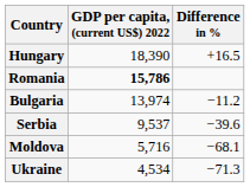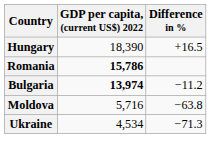 <table border="1" class="wikitable">
 <tr ---->
 <th>Country</th>
 <th>GDP per capita,<br> <small>(current US$) 2022</small></th>
 <th>Difference <br> <small> in %</small></th>
 </tr>
 <tr align="right">
 <th align="left">Hungary</th>
 <td>18,390</td>
 <td>+16.5</td>
 </tr>
 <tr align="right">
 <th align="left">Romania</th>
 <td><strong>15,786</strong></td>
 </tr>
 <tr align="right">
 <th align="left">Bulgaria</th>
-<td>13,974</td>
+<td><strong>13,974</strong></td>
 <td>−11.2</td>
-</tr>
-<tr align="right">
-<th align="left">Serbia</th>
-<td>9,537</td>
-<td>−39.6</td>
 </tr>
 <tr align="right">
 <th align="left">Moldova</th>
 <td>5,716</td>
-<td>−68.1</td>
+<td>−63.8</td>
 </tr>
 <tr align="right">
 <th align="left">Ukraine</th>
 <td>4,534</td>
 <td>−71.3</td>
 </tr>
 </table>
